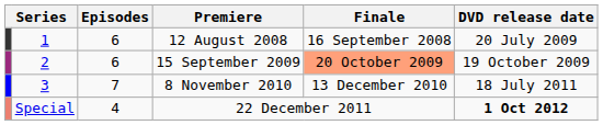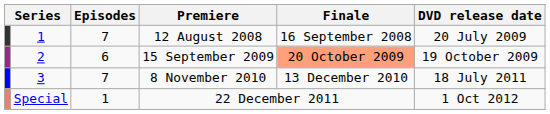 <table class="wikitable" style="text-align:center;">
 <tr>
 <th colspan="2">Series</th>
 <th>Episodes</th>
 <th>Premiere</th>
 <th>Finale</th>
 <th>DVD release date</th>
 </tr>
 <tr>
 <td style="background:#333; height:10px;"></td>
 <td><a href='#'>1</a></td>
-<td>6</td>
+<td>7</td>
 <td>12 August 2008</td>
 <td>16 September 2008</td>
 <td>20 July 2009</td>
 </tr>
 <tr>
 <td style="background:#9A297E; height:10px;"></td>
 <td><a href='#'>2</a></td>
 <td>6</td>
 <td>15 September 2009</td>
 <td style="background: lightsalmon;">20 October 2009</td>
 <td>19 October 2009</td>
 </tr>
 <tr>
 <td style="background:#00f; height:10px;"></td>
 <td><a href='#'>3</a></td>
 <td>7</td>
 <td>8 November 2010</td>
 <td>13 December 2010</td>
 <td>18 July 2011</td>
 </tr>
 <tr>
 <td style="background:#ec7f70; height:10px;"></td>
 <td><a href='#'>Special</a></td>
-<td>4</td>
+<td>1</td>
 <td colspan="2">22 December 2011</td>
-<td><strong>1 Oct 2012</strong></td>
+<td>1 Oct 2012</td>
 </tr>
 </table>
